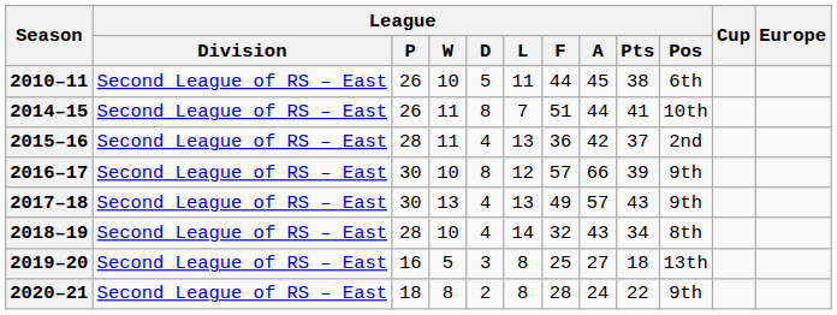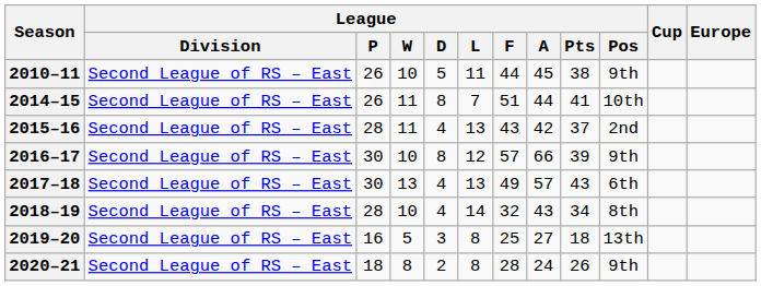 <table class="wikitable" style="text-align: center">
 <tr>
 <th rowspan="2">Season</th>
 <th colspan="9">League</th>
 <th rowspan="2">Cup</th>
 <th rowspan="2">Europe</th>
 </tr>
 <tr>
 <th>Division</th>
 <th width="20">P</th>
 <th width="20">W</th>
 <th width="20">D</th>
 <th width="20">L</th>
 <th width="20">F</th>
 <th width="20">A</th>
 <th width="20">Pts</th>
 <th>Pos</th>
 </tr>
 <tr>
 <th>2010–11</th>
 <td><a href='#'>Second League of RS – East</a></td>
 <td>26</td>
 <td>10</td>
 <td>5</td>
 <td>11</td>
 <td>44</td>
 <td>45</td>
 <td>38</td>
-<td>6th</td>
+<td>9th</td>
 <td></td>
 <td></td>
 </tr>
 <tr>
 <th>2014–15</th>
 <td><a href='#'>Second League of RS – East</a></td>
 <td>26</td>
 <td>11</td>
 <td>8</td>
 <td>7</td>
 <td>51</td>
 <td>44</td>
 <td>41</td>
 <td>10th</td>
 <td></td>
 <td></td>
 </tr>
 <tr>
 <th>2015–16</th>
 <td><a href='#'>Second League of RS – East</a></td>
 <td>28</td>
 <td>11</td>
 <td>4</td>
 <td>13</td>
-<td>36</td>
+<td>43</td>
 <td>42</td>
 <td>37</td>
 <td>2nd</td>
 <td></td>
 <td></td>
 </tr>
 <tr>
 <th>2016–17</th>
 <td><a href='#'>Second League of RS – East</a></td>
 <td>30</td>
 <td>10</td>
 <td>8</td>
 <td>12</td>
 <td>57</td>
 <td>66</td>
 <td>39</td>
 <td>9th</td>
 <td></td>
 <td></td>
 </tr>
 <tr>
 <th>2017–18</th>
 <td><a href='#'>Second League of RS – East</a></td>
 <td>30</td>
 <td>13</td>
 <td>4</td>
 <td>13</td>
 <td>49</td>
 <td>57</td>
 <td>43</td>
-<td>9th</td>
+<td>6th</td>
 <td></td>
 <td></td>
 </tr>
 <tr>
 <th>2018–19</th>
 <td><a href='#'>Second League of RS – East</a></td>
 <td>28</td>
 <td>10</td>
 <td>4</td>
 <td>14</td>
 <td>32</td>
 <td>43</td>
 <td>34</td>
 <td>8th</td>
 <td></td>
 <td></td>
 </tr>
 <tr>
 <th>2019–20</th>
 <td><a href='#'>Second League of RS – East</a></td>
 <td>16</td>
 <td>5</td>
 <td>3</td>
 <td>8</td>
 <td>25</td>
 <td>27</td>
 <td>18</td>
 <td>13th</td>
 <td></td>
 <td></td>
 </tr>
 <tr>
 <th>2020–21</th>
 <td><a href='#'>Second League of RS – East</a></td>
 <td>18</td>
 <td>8</td>
 <td>2</td>
 <td>8</td>
 <td>28</td>
 <td>24</td>
-<td>22</td>
+<td>26</td>
 <td>9th</td>
 <td></td>
 <td></td>
 </tr>
 </table>
